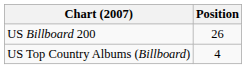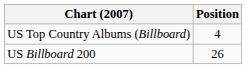 <table class="wikitable sortable">
 <tr>
 <th>Chart (2007)</th>
 <th>Position</th>
 </tr>
 <tr>
+<td>US Top Country Albums (<em>Billboard</em>)</td>
+<td style="text-align:center;">4</td>
+</tr>
+<tr>
 <td>US <em>Billboard</em> 200</td>
 <td style="text-align:center;">26</td>
 </tr>
-<tr>
-<td>US Top Country Albums (<em>Billboard</em>)</td>
-<td style="text-align:center;">4</td>
-</tr>
 </table>
